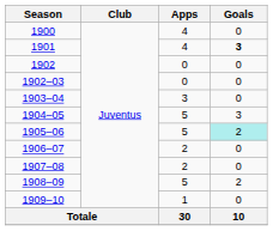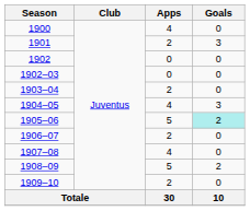 <table class="wikitable" style="font-size:90%;width:40%;text-align:center;">
 <tr>
 <th>Season</th>
 <th>Club</th>
 <th>Apps</th>
 <th>Goals</th>
 </tr>
 <tr>
 <td><a href='#'>1900</a></td>
 <td rowspan="11" valign="center" align="center"> <a href='#'>Juventus</a></td>
 <td>4</td>
 <td>0</td>
 </tr>
 <tr>
 <td><a href='#'>1901</a></td>
-<td>4</td>
-<td><strong>3</strong></td>
+<td>2</td>
+<td>3</td>
 </tr>
 <tr>
 <td><a href='#'>1902</a></td>
 <td>0</td>
 <td>0</td>
 </tr>
 <tr>
 <td><a href='#'>1902‒03</a></td>
 <td>0</td>
 <td>0</td>
 </tr>
 <tr>
 <td><a href='#'>1903‒04</a></td>
-<td>3</td>
+<td>2</td>
 <td>0</td>
 </tr>
 <tr>
 <td><a href='#'>1904‒05</a></td>
-<td>5</td>
+<td>4</td>
 <td>3</td>
 </tr>
 <tr>
 <td><a href='#'>1905‒06</a></td>
 <td>5</td>
 <td style="background: paleturquoise;">2</td>
 </tr>
 <tr>
 <td><a href='#'>1906‒07</a></td>
 <td>2</td>
 <td>0</td>
 </tr>
 <tr>
 <td><a href='#'>1907‒08</a></td>
-<td>2</td>
+<td>4</td>
 <td>0</td>
 </tr>
 <tr>
 <td><a href='#'>1908‒09</a></td>
 <td>5</td>
 <td>2</td>
 </tr>
 <tr>
 <td><a href='#'>1909‒10</a></td>
-<td>1</td>
+<td>2</td>
 <td>0</td>
 </tr>
 <tr>
 <th colspan="2">Totale</th>
 <th>30</th>
 <th>10</th>
 </tr>
 <tr>
 </tr>
 </table>
